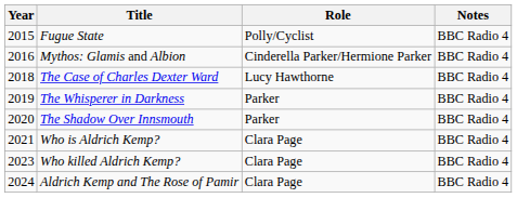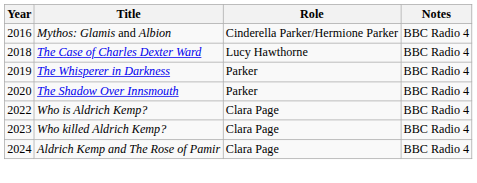 <table class="wikitable sortable">
 <tr>
 <th>Year</th>
 <th>Title</th>
 <th>Role</th>
 <th class="unsortable">Notes</th>
-</tr>
-<tr>
-<td>2015</td>
-<td><em>Fugue State</em></td>
-<td>Polly/Cyclist</td>
-<td>BBC Radio 4</td>
 </tr>
 <tr>
 <td>2016</td>
 <td><em>Mythos: Glamis</em> and <em>Albion</em></td>
 <td>Cinderella Parker/Hermione Parker</td>
 <td>BBC Radio 4</td>
 </tr>
 <tr>
 <td rowspan="1">2018</td>
 <td><em><a href='#'>The Case of Charles Dexter Ward</a></em></td>
 <td>Lucy Hawthorne</td>
 <td>BBC Radio 4</td>
 </tr>
 <tr>
 <td>2019</td>
 <td><em><a href='#'>The Whisperer in Darkness</a></em></td>
 <td>Parker</td>
 <td>BBC Radio 4</td>
 </tr>
 <tr>
 <td>2020</td>
 <td><em><a href='#'>The Shadow Over Innsmouth</a></em></td>
 <td>Parker</td>
 <td>BBC Radio 4</td>
 </tr>
 <tr>
-<td>2021</td>
+<td>2022</td>
 <td><em>Who is Aldrich Kemp?</em></td>
 <td>Clara Page</td>
 <td>BBC Radio 4</td>
 </tr>
 <tr>
 <td>2023</td>
 <td><em>Who killed Aldrich Kemp?</em></td>
 <td>Clara Page</td>
 <td>BBC Radio 4</td>
 </tr>
 <tr>
 <td>2024</td>
 <td><em>Aldrich Kemp and The Rose of Pamir</em></td>
 <td>Clara Page</td>
 <td>BBC Radio 4</td>
 </tr>
 </table>
